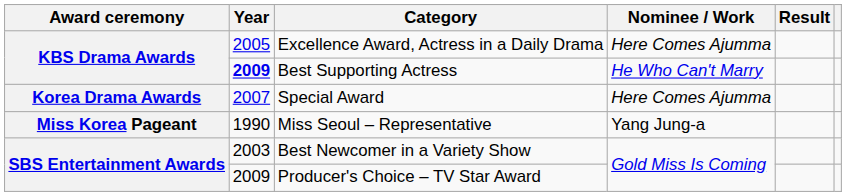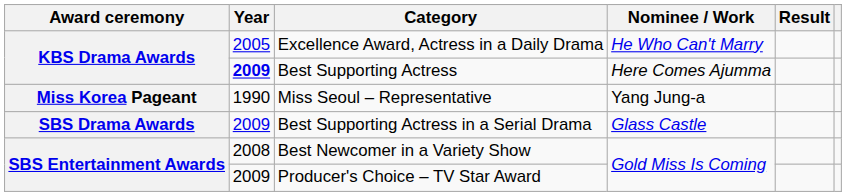 <table class="wikitable plainrowheaders sortable">
 <tr>
 <th scope="col">Award ceremony</th>
 <th scope="col">Year</th>
 <th scope="col">Category </th>
 <th scope="col">Nominee / Work</th>
 <th scope="col">Result</th>
 <th scope="col" class="unsortable"></th>
 </tr>
 <tr>
 <th scope="row" rowspan="2"><a href='#'>KBS Drama Awards</a></th>
 <td style="text-align:center"><a href='#'>2005</a></td>
 <td>Excellence Award, Actress in a Daily Drama</td>
-<td><em>Here Comes Ajumma</em></td>
+<td><em><a href='#'>He Who Can't Marry</a></em></td>
 <td></td>
 <td style="text-align:center"></td>
 </tr>
 <tr>
 <td style="text-align:center"><strong><a href='#'>2009</a></strong></td>
 <td>Best Supporting Actress</td>
-<td><em><a href='#'>He Who Can't Marry</a></em></td>
-<td></td>
-<td style="text-align:center"></td>
-</tr>
-<tr>
-<th scope="row"><a href='#'>Korea Drama Awards</a></th>
-<td style="text-align:center"><a href='#'>2007</a></td>
-<td>Special Award</td>
 <td><em>Here Comes Ajumma</em></td>
 <td></td>
 <td style="text-align:center"></td>
 </tr>
 <tr>
 <th scope="row"><a href='#'>Miss Korea</a> Pageant</th>
 <td style="text-align:center">1990</td>
 <td>Miss Seoul – Representative</td>
 <td>Yang Jung-a</td>
 <td></td>
 <td style="text-align:center"></td>
 </tr>
 <tr>
+<th scope="row"><a href='#'>SBS Drama Awards</a></th>
+<td style="text-align:center"><a href='#'>2009</a></td>
+<td>Best Supporting Actress in a Serial Drama</td>
+<td><em><a href='#'>Glass Castle</a></em></td>
+<td></td>
+<td style="text-align:center"></td>
+</tr>
+<tr>
 <th scope="row" rowspan="2"><a href='#'>SBS Entertainment Awards</a></th>
-<td style="text-align:center">2003</td>
+<td style="text-align:center">2008</td>
 <td>Best Newcomer in a Variety Show</td>
 <td rowspan="2"><em><a href='#'>Gold Miss Is Coming</a></em></td>
 <td></td>
 <td style="text-align:center"></td>
 </tr>
 <tr>
 <td style="text-align:center">2009</td>
 <td>Producer's Choice – TV Star Award</td>
 <td></td>
 <td style="text-align:center"></td>
 </tr>
 </table>
